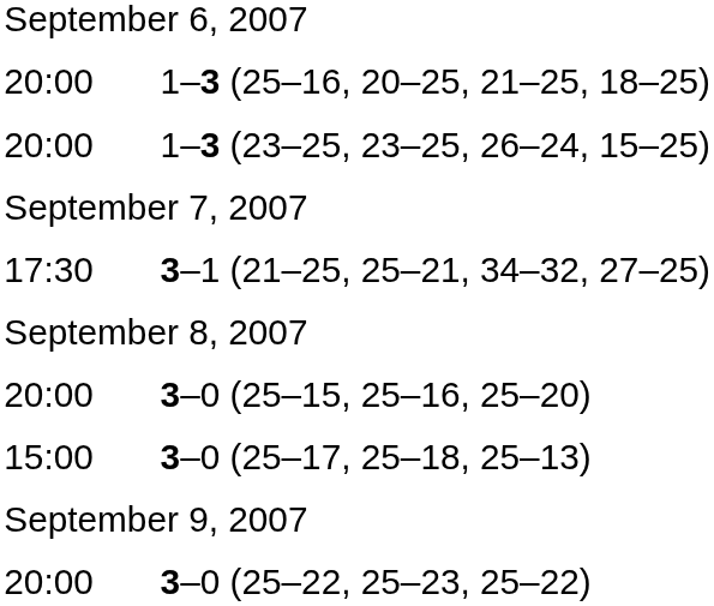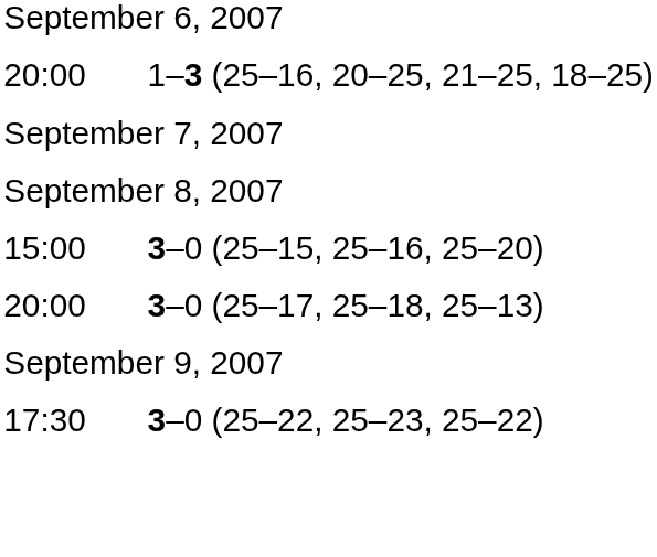 <table style=border-collapse:collapse  cellspacing=0 cellpadding=5>
 <tr>
 <td colspan="4">September 6, 2007</td>
 </tr>
 <tr>
 <td>20:00</td>
 <td></td>
 <td><strong> </strong></td>
 <td>1–<strong>3</strong> (25–16, 20–25, 21–25, 18–25)</td>
 </tr>
 <tr>
-<td>20:00</td>
-<td></td>
-<td><strong></strong></td>
-<td>1–<strong>3</strong> (23–25, 23–25, 26–24, 15–25)</td>
-</tr>
-<tr>
 <td colspan="4">September 7, 2007</td>
-</tr>
-<tr>
-<td>17:30</td>
-<td><strong></strong></td>
-<td></td>
-<td><strong>3</strong>–1 (21–25, 25–21, 34–32, 27–25)</td>
 </tr>
 <tr>
 <td colspan="4">September 8, 2007</td>
 </tr>
 <tr>
-<td>20:00</td>
+<td>15:00</td>
 <td><strong> </strong></td>
 <td></td>
 <td><strong>3</strong>–0 (25–15, 25–16, 25–20)</td>
 </tr>
 <tr>
-<td>15:00</td>
+<td>20:00</td>
 <td><strong></strong></td>
 <td></td>
 <td><strong>3</strong>–0 (25–17, 25–18, 25–13)</td>
 </tr>
 <tr>
 <td colspan="4">September 9, 2007</td>
 </tr>
 <tr>
-<td>20:00</td>
+<td>17:30</td>
 <td><strong> </strong></td>
 <td></td>
 <td><strong>3</strong>–0 (25–22, 25–23, 25–22)</td>
 </tr>
 </table>
